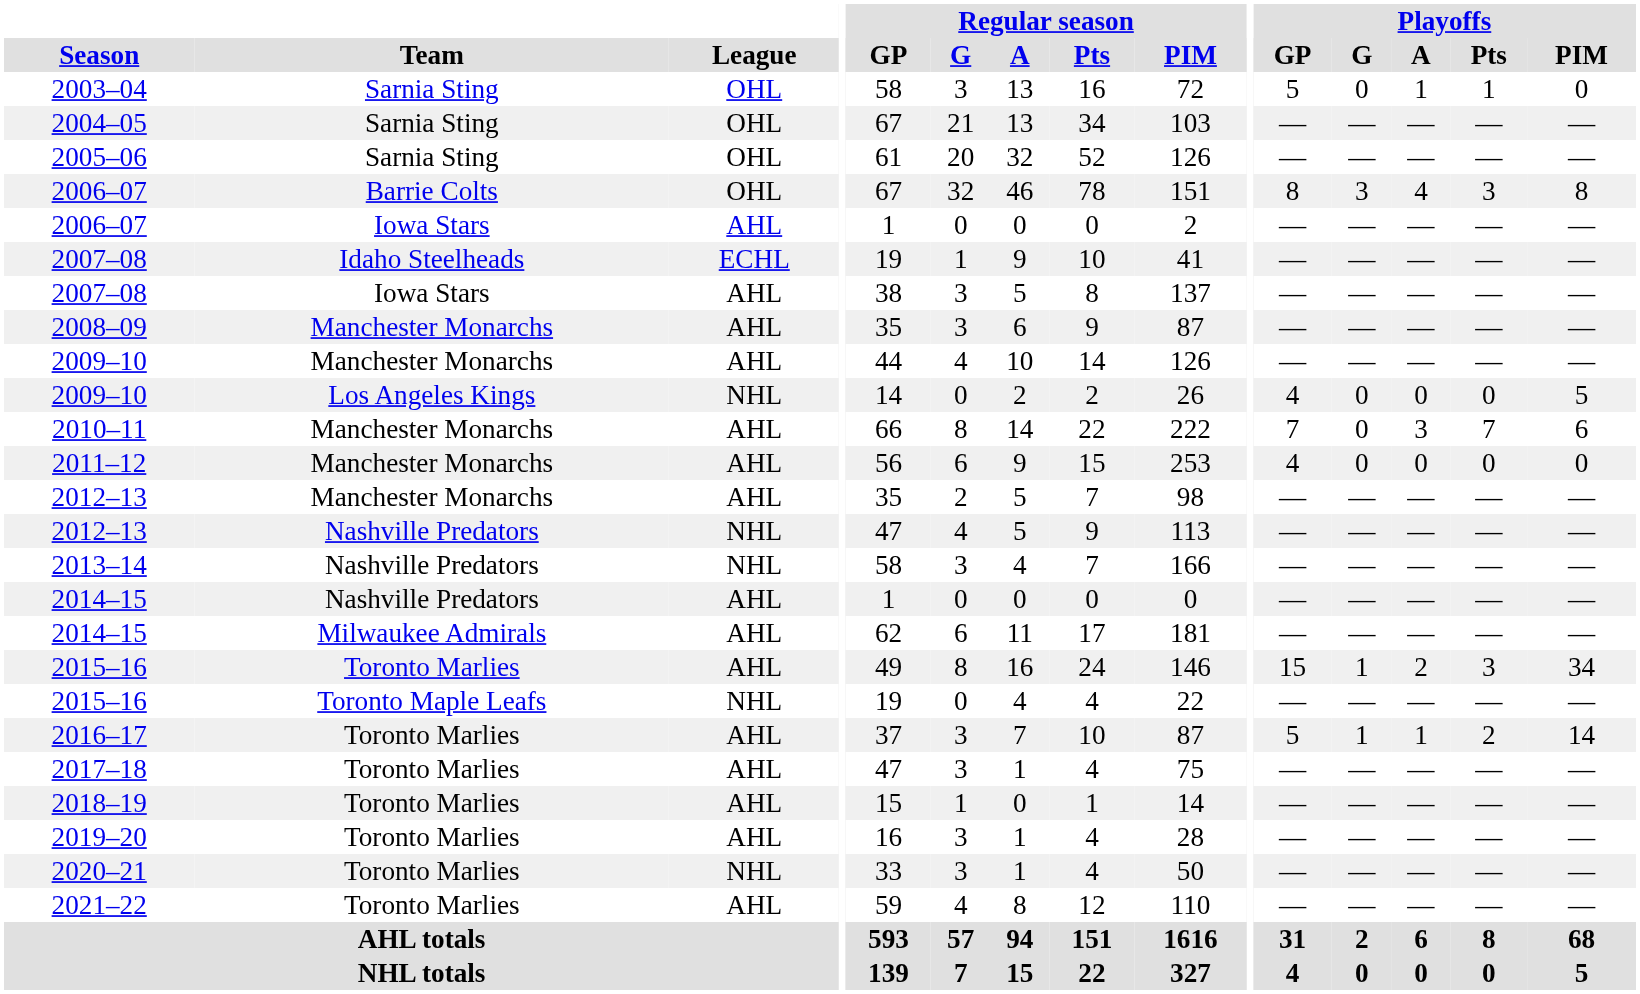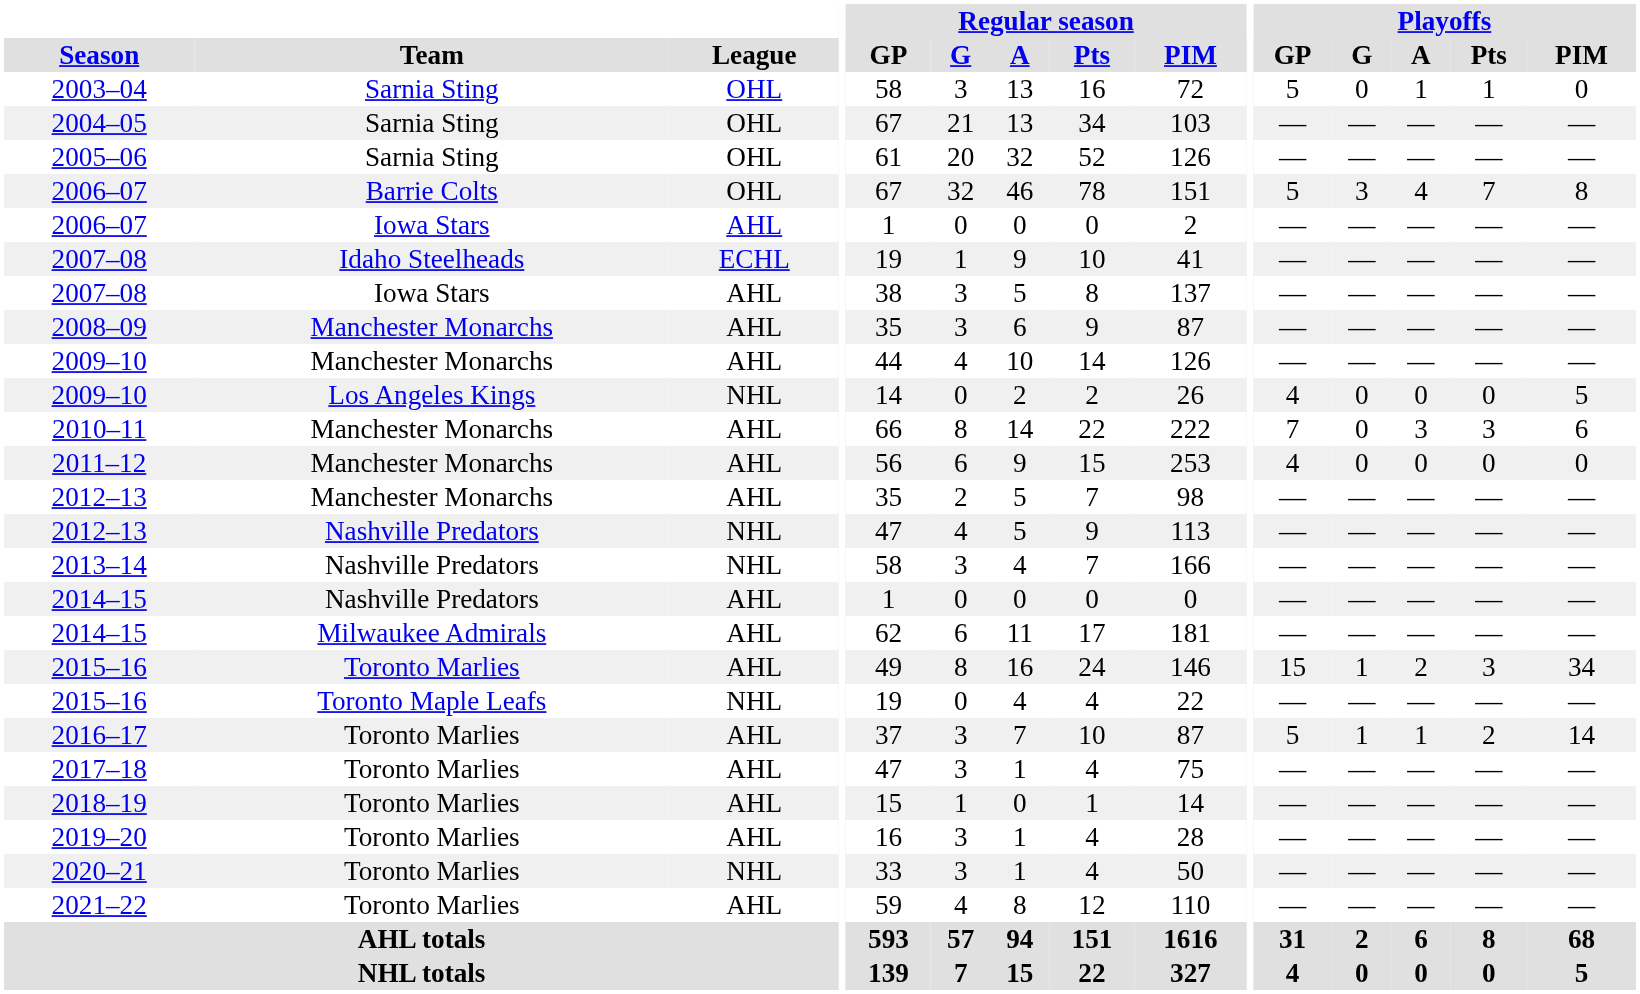 <table border="0" cellpadding="1" cellspacing="0" style="text-align:center; width:60em">
 <tr bgcolor="#e0e0e0">
 <th colspan="3" bgcolor="#ffffff"></th>
 <th rowspan="99" bgcolor="#ffffff"></th>
 <th colspan="5"><a href='#'>Regular season</a></th>
 <th rowspan="99" bgcolor="#ffffff"></th>
 <th colspan="5"><a href='#'>Playoffs</a></th>
 </tr>
 <tr bgcolor="#e0e0e0">
 <th><a href='#'>Season</a></th>
 <th>Team</th>
 <th>League</th>
 <th>GP</th>
 <th><a href='#'>G</a></th>
 <th><a href='#'>A</a></th>
 <th><a href='#'>Pts</a></th>
 <th><a href='#'>PIM</a></th>
 <th>GP</th>
 <th>G</th>
 <th>A</th>
 <th>Pts</th>
 <th>PIM</th>
 </tr>
 <tr>
 <td><a href='#'>2003–04</a></td>
 <td><a href='#'>Sarnia Sting</a></td>
 <td><a href='#'>OHL</a></td>
 <td>58</td>
 <td>3</td>
 <td>13</td>
 <td>16</td>
 <td>72</td>
 <td>5</td>
 <td>0</td>
 <td>1</td>
 <td>1</td>
 <td>0</td>
 </tr>
 <tr bgcolor="#f0f0f0">
 <td><a href='#'>2004–05</a></td>
 <td>Sarnia Sting</td>
 <td>OHL</td>
 <td>67</td>
 <td>21</td>
 <td>13</td>
 <td>34</td>
 <td>103</td>
 <td>—</td>
 <td>—</td>
 <td>—</td>
 <td>—</td>
 <td>—</td>
 </tr>
 <tr>
 <td><a href='#'>2005–06</a></td>
 <td>Sarnia Sting</td>
 <td>OHL</td>
 <td>61</td>
 <td>20</td>
 <td>32</td>
 <td>52</td>
 <td>126</td>
 <td>—</td>
 <td>—</td>
 <td>—</td>
 <td>—</td>
 <td>—</td>
 </tr>
 <tr bgcolor="#f0f0f0">
 <td><a href='#'>2006–07</a></td>
 <td><a href='#'>Barrie Colts</a></td>
 <td>OHL</td>
 <td>67</td>
 <td>32</td>
 <td>46</td>
 <td>78</td>
 <td>151</td>
-<td>8</td>
+<td>5</td>
 <td>3</td>
 <td>4</td>
-<td>3</td>
+<td>7</td>
 <td>8</td>
 </tr>
 <tr>
 <td><a href='#'>2006–07</a></td>
 <td><a href='#'>Iowa Stars</a></td>
 <td><a href='#'>AHL</a></td>
 <td>1</td>
 <td>0</td>
 <td>0</td>
 <td>0</td>
 <td>2</td>
 <td>—</td>
 <td>—</td>
 <td>—</td>
 <td>—</td>
 <td>—</td>
 </tr>
 <tr bgcolor="#f0f0f0">
 <td><a href='#'>2007–08</a></td>
 <td><a href='#'>Idaho Steelheads</a></td>
 <td><a href='#'>ECHL</a></td>
 <td>19</td>
 <td>1</td>
 <td>9</td>
 <td>10</td>
 <td>41</td>
 <td>—</td>
 <td>—</td>
 <td>—</td>
 <td>—</td>
 <td>—</td>
 </tr>
 <tr>
 <td><a href='#'>2007–08</a></td>
 <td>Iowa Stars</td>
 <td>AHL</td>
 <td>38</td>
 <td>3</td>
 <td>5</td>
 <td>8</td>
 <td>137</td>
 <td>—</td>
 <td>—</td>
 <td>—</td>
 <td>—</td>
 <td>—</td>
 </tr>
 <tr bgcolor="#f0f0f0">
 <td><a href='#'>2008–09</a></td>
 <td><a href='#'>Manchester Monarchs</a></td>
 <td>AHL</td>
 <td>35</td>
 <td>3</td>
 <td>6</td>
 <td>9</td>
 <td>87</td>
 <td>—</td>
 <td>—</td>
 <td>—</td>
 <td>—</td>
 <td>—</td>
 </tr>
 <tr>
 <td><a href='#'>2009–10</a></td>
 <td>Manchester Monarchs</td>
 <td>AHL</td>
 <td>44</td>
 <td>4</td>
 <td>10</td>
 <td>14</td>
 <td>126</td>
 <td>—</td>
 <td>—</td>
 <td>—</td>
 <td>—</td>
 <td>—</td>
 </tr>
 <tr bgcolor="#f0f0f0">
 <td><a href='#'>2009–10</a></td>
 <td><a href='#'>Los Angeles Kings</a></td>
 <td>NHL</td>
 <td>14</td>
 <td>0</td>
 <td>2</td>
 <td>2</td>
 <td>26</td>
 <td>4</td>
 <td>0</td>
 <td>0</td>
 <td>0</td>
 <td>5</td>
 </tr>
 <tr>
 <td><a href='#'>2010–11</a></td>
 <td>Manchester Monarchs</td>
 <td>AHL</td>
 <td>66</td>
 <td>8</td>
 <td>14</td>
 <td>22</td>
 <td>222</td>
 <td>7</td>
 <td>0</td>
 <td>3</td>
-<td>7</td>
+<td>3</td>
 <td>6</td>
 </tr>
 <tr bgcolor="#f0f0f0">
 <td><a href='#'>2011–12</a></td>
 <td>Manchester Monarchs</td>
 <td>AHL</td>
 <td>56</td>
 <td>6</td>
 <td>9</td>
 <td>15</td>
 <td>253</td>
 <td>4</td>
 <td>0</td>
 <td>0</td>
 <td>0</td>
 <td>0</td>
 </tr>
 <tr>
 <td><a href='#'>2012–13</a></td>
 <td>Manchester Monarchs</td>
 <td>AHL</td>
 <td>35</td>
 <td>2</td>
 <td>5</td>
 <td>7</td>
 <td>98</td>
 <td>—</td>
 <td>—</td>
 <td>—</td>
 <td>—</td>
 <td>—</td>
 </tr>
 <tr bgcolor="#f0f0f0">
 <td><a href='#'>2012–13</a></td>
 <td><a href='#'>Nashville Predators</a></td>
 <td>NHL</td>
 <td>47</td>
 <td>4</td>
 <td>5</td>
 <td>9</td>
 <td>113</td>
 <td>—</td>
 <td>—</td>
 <td>—</td>
 <td>—</td>
 <td>—</td>
 </tr>
 <tr>
 <td><a href='#'>2013–14</a></td>
 <td>Nashville Predators</td>
 <td>NHL</td>
 <td>58</td>
 <td>3</td>
 <td>4</td>
 <td>7</td>
 <td>166</td>
 <td>—</td>
 <td>—</td>
 <td>—</td>
 <td>—</td>
 <td>—</td>
 </tr>
 <tr bgcolor="#f0f0f0">
 <td><a href='#'>2014–15</a></td>
 <td>Nashville Predators</td>
 <td>AHL</td>
 <td>1</td>
 <td>0</td>
 <td>0</td>
 <td>0</td>
 <td>0</td>
 <td>—</td>
 <td>—</td>
 <td>—</td>
 <td>—</td>
 <td>—</td>
 </tr>
 <tr>
 <td><a href='#'>2014–15</a></td>
 <td><a href='#'>Milwaukee Admirals</a></td>
 <td>AHL</td>
 <td>62</td>
 <td>6</td>
 <td>11</td>
 <td>17</td>
 <td>181</td>
 <td>—</td>
 <td>—</td>
 <td>—</td>
 <td>—</td>
 <td>—</td>
 </tr>
 <tr bgcolor="#f0f0f0">
 <td><a href='#'>2015–16</a></td>
 <td><a href='#'>Toronto Marlies</a></td>
 <td>AHL</td>
 <td>49</td>
 <td>8</td>
 <td>16</td>
 <td>24</td>
 <td>146</td>
 <td>15</td>
 <td>1</td>
 <td>2</td>
 <td>3</td>
 <td>34</td>
 </tr>
 <tr>
 <td><a href='#'>2015–16</a></td>
 <td><a href='#'>Toronto Maple Leafs</a></td>
 <td>NHL</td>
 <td>19</td>
 <td>0</td>
 <td>4</td>
 <td>4</td>
 <td>22</td>
 <td>—</td>
 <td>—</td>
 <td>—</td>
 <td>—</td>
 <td>—</td>
 </tr>
 <tr bgcolor="#f0f0f0">
 <td><a href='#'>2016–17</a></td>
 <td>Toronto Marlies</td>
 <td>AHL</td>
 <td>37</td>
 <td>3</td>
 <td>7</td>
 <td>10</td>
 <td>87</td>
 <td>5</td>
 <td>1</td>
 <td>1</td>
 <td>2</td>
 <td>14</td>
 </tr>
 <tr>
 <td><a href='#'>2017–18</a></td>
 <td>Toronto Marlies</td>
 <td>AHL</td>
 <td>47</td>
 <td>3</td>
 <td>1</td>
 <td>4</td>
 <td>75</td>
 <td>—</td>
 <td>—</td>
 <td>—</td>
 <td>—</td>
 <td>—</td>
 </tr>
 <tr bgcolor="#f0f0f0">
 <td><a href='#'>2018–19</a></td>
 <td>Toronto Marlies</td>
 <td>AHL</td>
 <td>15</td>
 <td>1</td>
 <td>0</td>
 <td>1</td>
 <td>14</td>
 <td>—</td>
 <td>—</td>
 <td>—</td>
 <td>—</td>
 <td>—</td>
 </tr>
 <tr>
 <td><a href='#'>2019–20</a></td>
 <td>Toronto Marlies</td>
 <td>AHL</td>
 <td>16</td>
 <td>3</td>
 <td>1</td>
 <td>4</td>
 <td>28</td>
 <td>—</td>
 <td>—</td>
 <td>—</td>
 <td>—</td>
 <td>—</td>
 </tr>
 <tr bgcolor="#f0f0f0">
 <td><a href='#'>2020–21</a></td>
 <td>Toronto Marlies</td>
 <td>NHL</td>
 <td>33</td>
 <td>3</td>
 <td>1</td>
 <td>4</td>
 <td>50</td>
 <td>—</td>
 <td>—</td>
 <td>—</td>
 <td>—</td>
 <td>—</td>
 </tr>
 <tr>
 <td><a href='#'>2021–22</a></td>
 <td>Toronto Marlies</td>
 <td>AHL</td>
 <td>59</td>
 <td>4</td>
 <td>8</td>
 <td>12</td>
 <td>110</td>
 <td>—</td>
 <td>—</td>
 <td>—</td>
 <td>—</td>
 <td>—</td>
 </tr>
 <tr bgcolor="#e0e0e0">
 <th colspan="3">AHL totals</th>
 <th>593</th>
 <th>57</th>
 <th>94</th>
 <th>151</th>
 <th>1616</th>
 <th>31</th>
 <th>2</th>
 <th>6</th>
 <th>8</th>
 <th>68</th>
 </tr>
 <tr bgcolor="#e0e0e0">
 <th colspan="3">NHL totals</th>
 <th>139</th>
 <th>7</th>
 <th>15</th>
 <th>22</th>
 <th>327</th>
 <th>4</th>
 <th>0</th>
 <th>0</th>
 <th>0</th>
 <th>5</th>
 </tr>
 </table>
